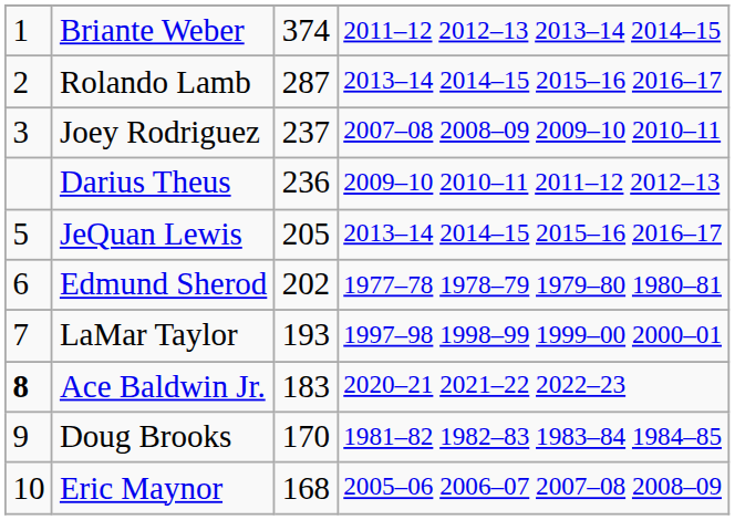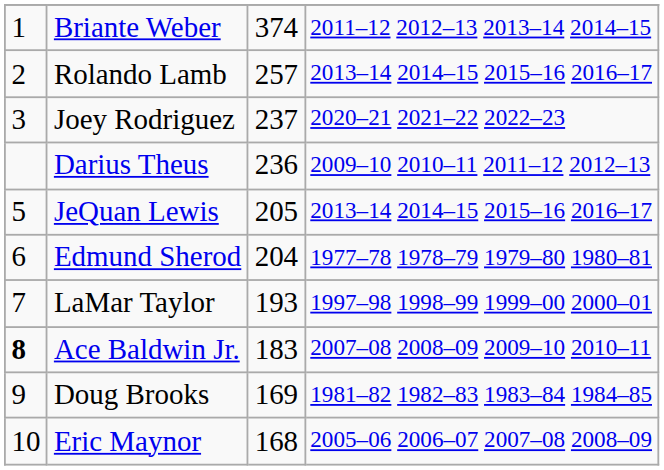 <table class="wikitable">
 <tr>
 </tr>
 <tr>
 <td>1</td>
 <td><a href='#'>Briante Weber</a></td>
 <td>374</td>
 <td style="font-size:80%;"><a href='#'>2011–12</a> <a href='#'>2012–13</a> <a href='#'>2013–14</a> <a href='#'>2014–15</a></td>
 </tr>
 <tr>
 <td>2</td>
 <td>Rolando Lamb</td>
-<td>287</td>
+<td>257</td>
 <td style="font-size:80%;"><a href='#'>2013–14</a> <a href='#'>2014–15</a> <a href='#'>2015–16</a> <a href='#'>2016–17</a></td>
 </tr>
 <tr>
 <td>3</td>
 <td>Joey Rodriguez</td>
 <td>237</td>
-<td style="font-size:80%;"><a href='#'>2007–08</a> <a href='#'>2008–09</a> <a href='#'>2009–10</a> <a href='#'>2010–11</a></td>
+<td style="font-size:80%;"><a href='#'>2020–21</a> <a href='#'>2021–22</a> <a href='#'>2022–23</a></td>
 </tr>
 <tr>
 <td></td>
 <td><a href='#'>Darius Theus</a></td>
 <td>236</td>
 <td style="font-size:80%;"><a href='#'>2009–10</a> <a href='#'>2010–11</a> <a href='#'>2011–12</a> <a href='#'>2012–13</a></td>
 </tr>
 <tr>
 <td>5</td>
 <td><a href='#'>JeQuan Lewis</a></td>
 <td>205</td>
 <td style="font-size:80%;"><a href='#'>2013–14</a> <a href='#'>2014–15</a> <a href='#'>2015–16</a> <a href='#'>2016–17</a></td>
 </tr>
 <tr>
 <td>6</td>
 <td><a href='#'>Edmund Sherod</a></td>
-<td>202</td>
+<td>204</td>
 <td style="font-size:80%;"><a href='#'>1977–78</a> <a href='#'>1978–79</a> <a href='#'>1979–80</a> <a href='#'>1980–81</a></td>
 </tr>
 <tr>
 <td>7</td>
 <td>LaMar Taylor</td>
 <td>193</td>
 <td style="font-size:80%;"><a href='#'>1997–98</a> <a href='#'>1998–99</a> <a href='#'>1999–00</a> <a href='#'>2000–01</a></td>
 </tr>
 <tr>
 <td><strong>8</strong></td>
 <td><a href='#'>Ace Baldwin Jr.</a></td>
 <td>183</td>
-<td style="font-size:80%;"><a href='#'>2020–21</a> <a href='#'>2021–22</a> <a href='#'>2022–23</a></td>
+<td style="font-size:80%;"><a href='#'>2007–08</a> <a href='#'>2008–09</a> <a href='#'>2009–10</a> <a href='#'>2010–11</a></td>
 </tr>
 <tr>
 <td>9</td>
 <td>Doug Brooks</td>
-<td>170</td>
+<td>169</td>
 <td style="font-size:80%;"><a href='#'>1981–82</a> <a href='#'>1982–83</a> <a href='#'>1983–84</a> <a href='#'>1984–85</a></td>
 </tr>
 <tr>
 <td>10</td>
 <td><a href='#'>Eric Maynor</a></td>
 <td>168</td>
 <td style="font-size:80%;"><a href='#'>2005–06</a> <a href='#'>2006–07</a> <a href='#'>2007–08</a> <a href='#'>2008–09</a></td>
 </tr>
 </table>
